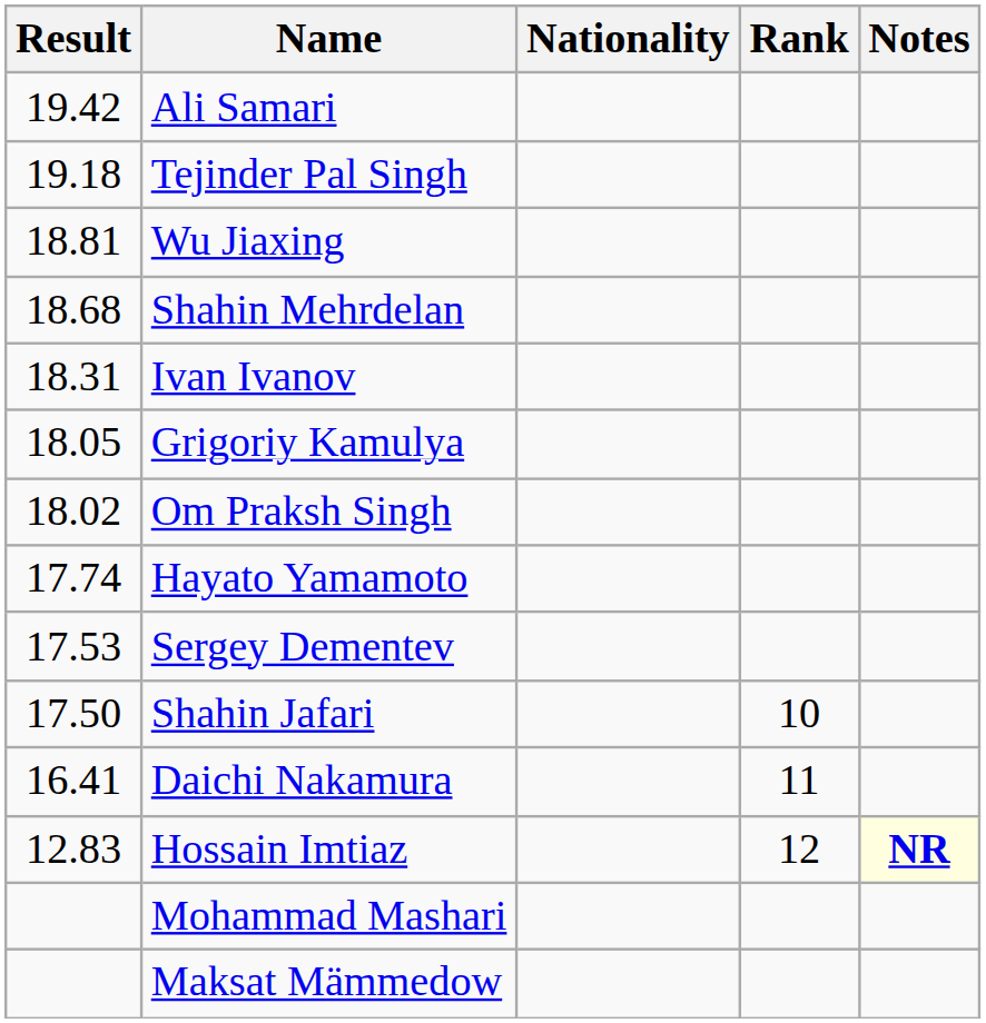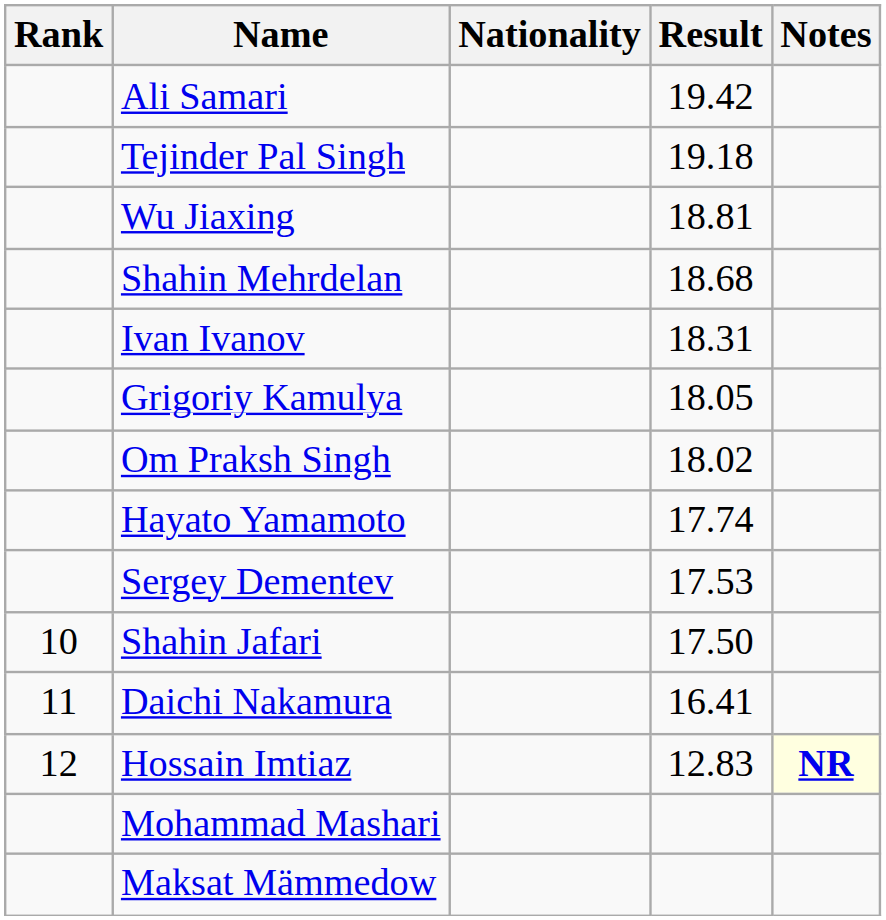 <table class="wikitable sortable" style="text-align:center">
 <tr>
-<th>Result</th>
+<th>Rank</th>
 <th>Name</th>
 <th>Nationality</th>
-<th>Rank</th>
+<th>Result</th>
 <th>Notes</th>
 </tr>
 <tr>
-<td>19.42</td>
+<td></td>
 <td align=left><a href='#'>Ali Samari</a></td>
 <td align=left></td>
-<td></td>
+<td>19.42</td>
 <td></td>
 </tr>
 <tr>
-<td>19.18</td>
+<td></td>
 <td align=left><a href='#'>Tejinder Pal Singh</a></td>
 <td align=left></td>
-<td></td>
+<td>19.18</td>
 <td></td>
 </tr>
 <tr>
-<td>18.81</td>
+<td></td>
 <td align=left><a href='#'>Wu Jiaxing</a></td>
 <td align=left></td>
-<td></td>
+<td>18.81</td>
 <td></td>
 </tr>
 <tr>
-<td>18.68</td>
+<td></td>
 <td align=left><a href='#'>Shahin Mehrdelan</a></td>
 <td align=left></td>
-<td></td>
+<td>18.68</td>
 <td></td>
 </tr>
 <tr>
-<td>18.31</td>
+<td></td>
 <td align=left><a href='#'>Ivan Ivanov</a></td>
 <td align=left></td>
-<td></td>
+<td>18.31</td>
 <td></td>
 </tr>
 <tr>
-<td>18.05</td>
+<td></td>
 <td align=left><a href='#'>Grigoriy Kamulya</a></td>
 <td align=left></td>
-<td></td>
+<td>18.05</td>
 <td></td>
 </tr>
 <tr>
-<td>18.02</td>
+<td></td>
 <td align=left><a href='#'>Om Praksh Singh</a></td>
 <td align=left></td>
-<td></td>
+<td>18.02</td>
 <td></td>
 </tr>
 <tr>
-<td>17.74</td>
+<td></td>
 <td align=left><a href='#'>Hayato Yamamoto</a></td>
 <td align=left></td>
-<td></td>
+<td>17.74</td>
 <td></td>
 </tr>
 <tr>
-<td>17.53</td>
+<td></td>
 <td align=left><a href='#'>Sergey Dementev</a></td>
 <td align=left></td>
-<td></td>
+<td>17.53</td>
 <td></td>
 </tr>
 <tr>
-<td>17.50</td>
+<td>10</td>
 <td align=left><a href='#'>Shahin Jafari</a></td>
 <td align=left></td>
-<td>10</td>
+<td>17.50</td>
 <td></td>
 </tr>
 <tr>
-<td>16.41</td>
+<td>11</td>
 <td align=left><a href='#'>Daichi Nakamura</a></td>
 <td align=left></td>
-<td>11</td>
+<td>16.41</td>
 <td></td>
 </tr>
 <tr>
-<td>12.83</td>
+<td>12</td>
 <td align=left><a href='#'>Hossain Imtiaz</a></td>
 <td align=left></td>
-<td>12</td>
+<td>12.83</td>
 <td style="background: lightyellow;"><strong><a href='#'>NR</a></strong></td>
 </tr>
 <tr>
 <td></td>
 <td align=left><a href='#'>Mohammad Mashari</a></td>
 <td align=left></td>
 <td></td>
 <td></td>
 </tr>
 <tr>
 <td></td>
 <td align=left><a href='#'>Maksat Mämmedow</a></td>
 <td align=left></td>
 <td></td>
 <td></td>
 </tr>
 </table>
